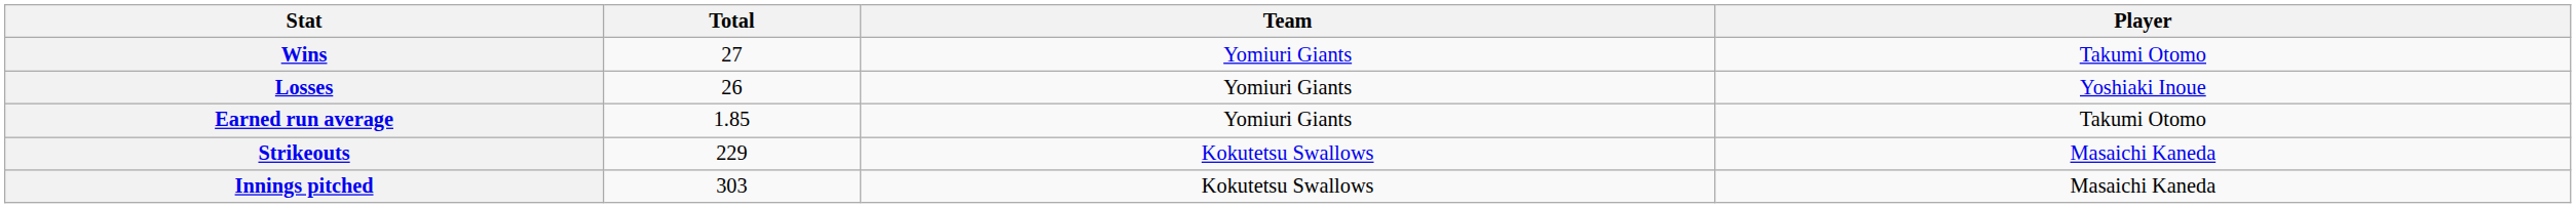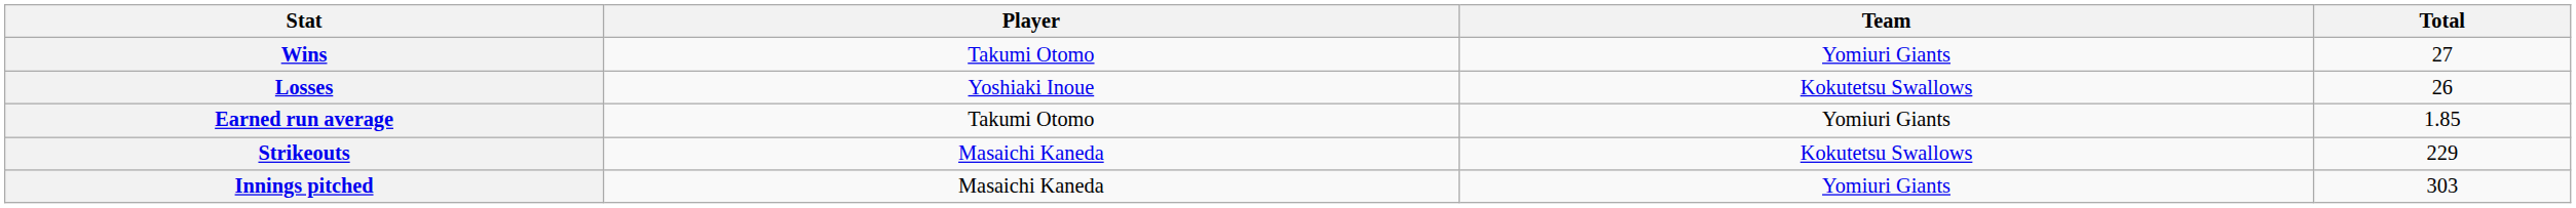 <table class="wikitable" style="text-align:center;">
 <tr>
 <th scope="col" width="7%">Stat</th>
+<th scope="col" width="10%">Player</th>
+<th scope="col" width="10%">Team</th>
 <th scope="col" width="3%">Total</th>
-<th scope="col" width="10%">Team</th>
-<th scope="col" width="10%">Player</th>
 </tr>
 <tr>
 <th scope="row" style="text-align:center;"><a href='#'>Wins</a></th>
+<td><a href='#'>Takumi Otomo</a></td>
+<td><a href='#'>Yomiuri Giants</a></td>
 <td>27</td>
-<td><a href='#'>Yomiuri Giants</a></td>
-<td><a href='#'>Takumi Otomo</a></td>
 </tr>
 <tr>
 <th scope="row" style="text-align:center;"><a href='#'>Losses</a></th>
+<td><a href='#'>Yoshiaki Inoue</a></td>
+<td><a href='#'>Kokutetsu Swallows</a></td>
 <td>26</td>
-<td>Yomiuri Giants</td>
-<td><a href='#'>Yoshiaki Inoue</a></td>
 </tr>
 <tr>
 <th scope="row" style="text-align:center;"><a href='#'>Earned run average</a></th>
+<td>Takumi Otomo</td>
+<td>Yomiuri Giants</td>
 <td>1.85</td>
-<td>Yomiuri Giants</td>
-<td>Takumi Otomo</td>
 </tr>
 <tr>
 <th scope="row" style="text-align:center;"><a href='#'>Strikeouts</a></th>
+<td><a href='#'>Masaichi Kaneda</a></td>
+<td><a href='#'>Kokutetsu Swallows</a></td>
 <td>229</td>
-<td><a href='#'>Kokutetsu Swallows</a></td>
-<td><a href='#'>Masaichi Kaneda</a></td>
 </tr>
 <tr>
 <th scope="row" style="text-align:center;"><a href='#'>Innings pitched</a></th>
+<td>Masaichi Kaneda</td>
+<td><a href='#'>Yomiuri Giants</a></td>
 <td>303</td>
-<td>Kokutetsu Swallows</td>
-<td>Masaichi Kaneda</td>
 </tr>
 </table>
